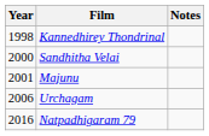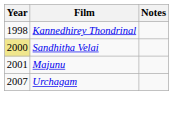 <table class="wikitable" style="font-size:95%;">
 <tr>
 <th>Year</th>
 <th>Film</th>
 <th>Notes</th>
 </tr>
 <tr>
 <td>1998</td>
 <td><em><a href='#'>Kannedhirey Thondrinal</a></em></td>
 <td></td>
 </tr>
 <tr>
-<td>2000</td>
+<td style="background: khaki;">2000</td>
 <td><em><a href='#'>Sandhitha Velai</a></em></td>
 <td></td>
 </tr>
 <tr>
 <td>2001</td>
 <td><em><a href='#'>Majunu</a></em></td>
 <td></td>
 </tr>
 <tr>
-<td>2006</td>
+<td>2007</td>
 <td><em><a href='#'>Urchagam</a></em></td>
 <td></td>
 </tr>
-<tr>
-<td>2016</td>
-<td><em><a href='#'>Natpadhigaram 79</a></em></td>
-<td></td>
-</tr>
 </table>
